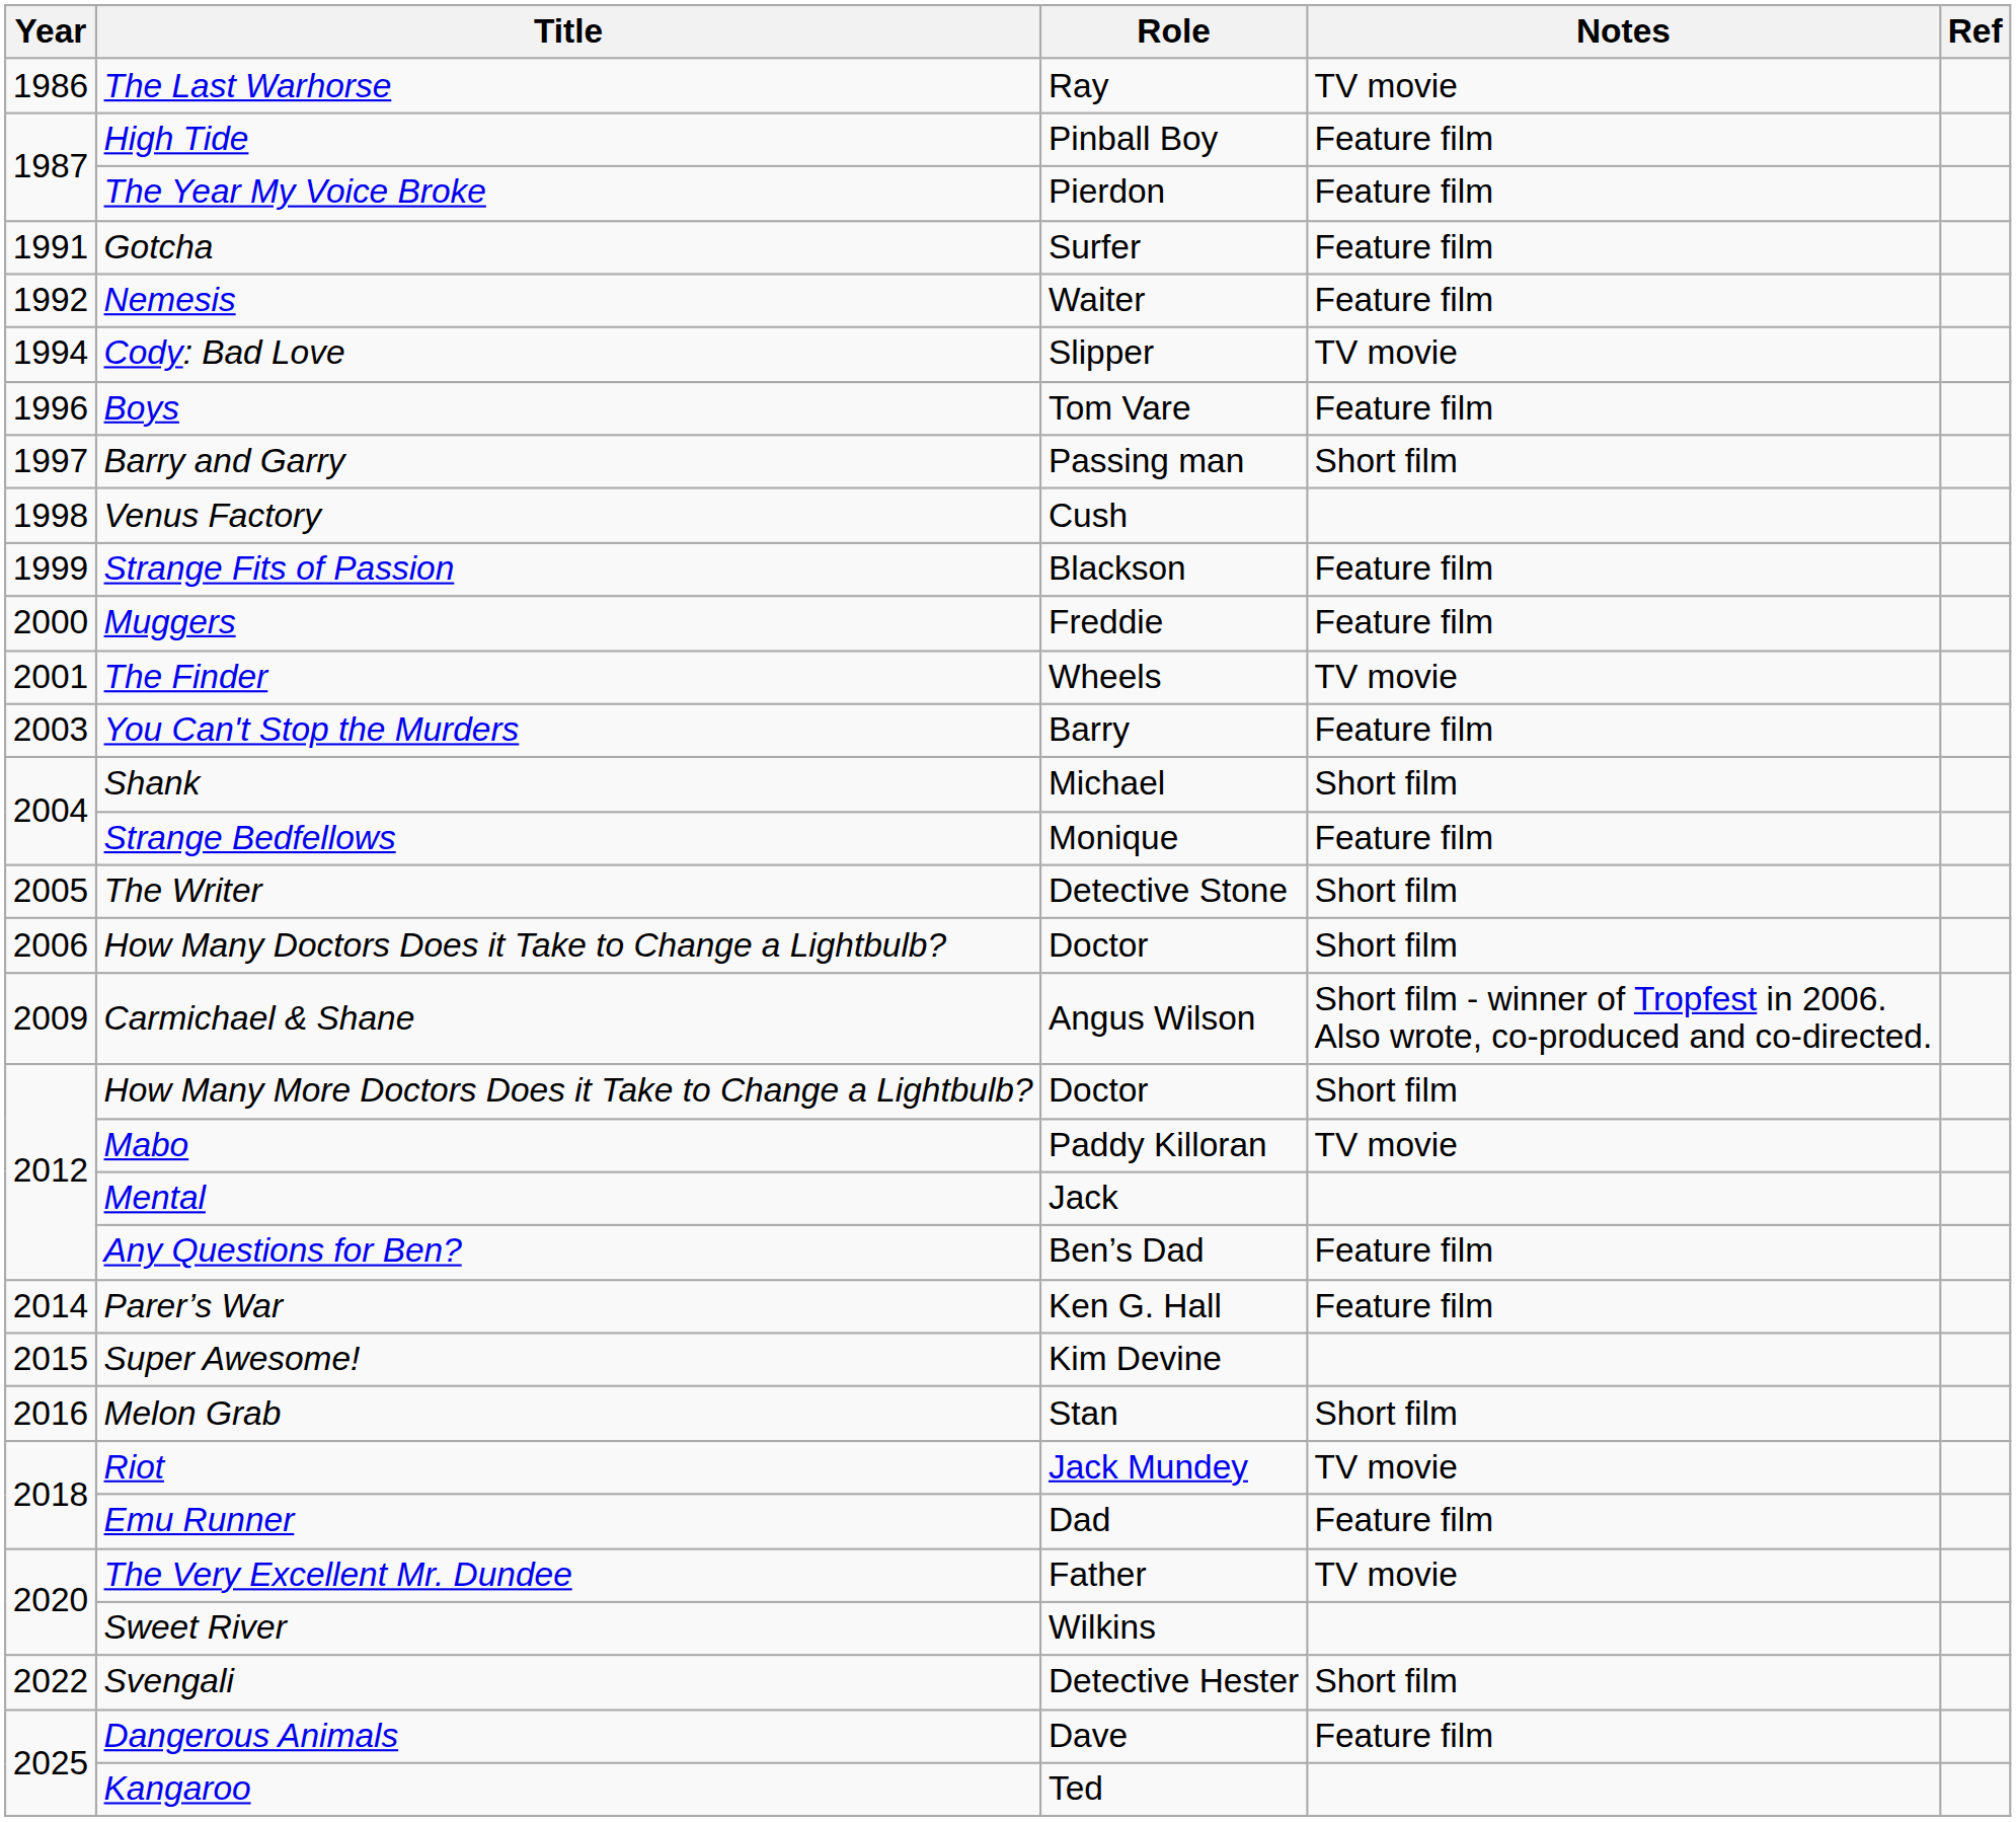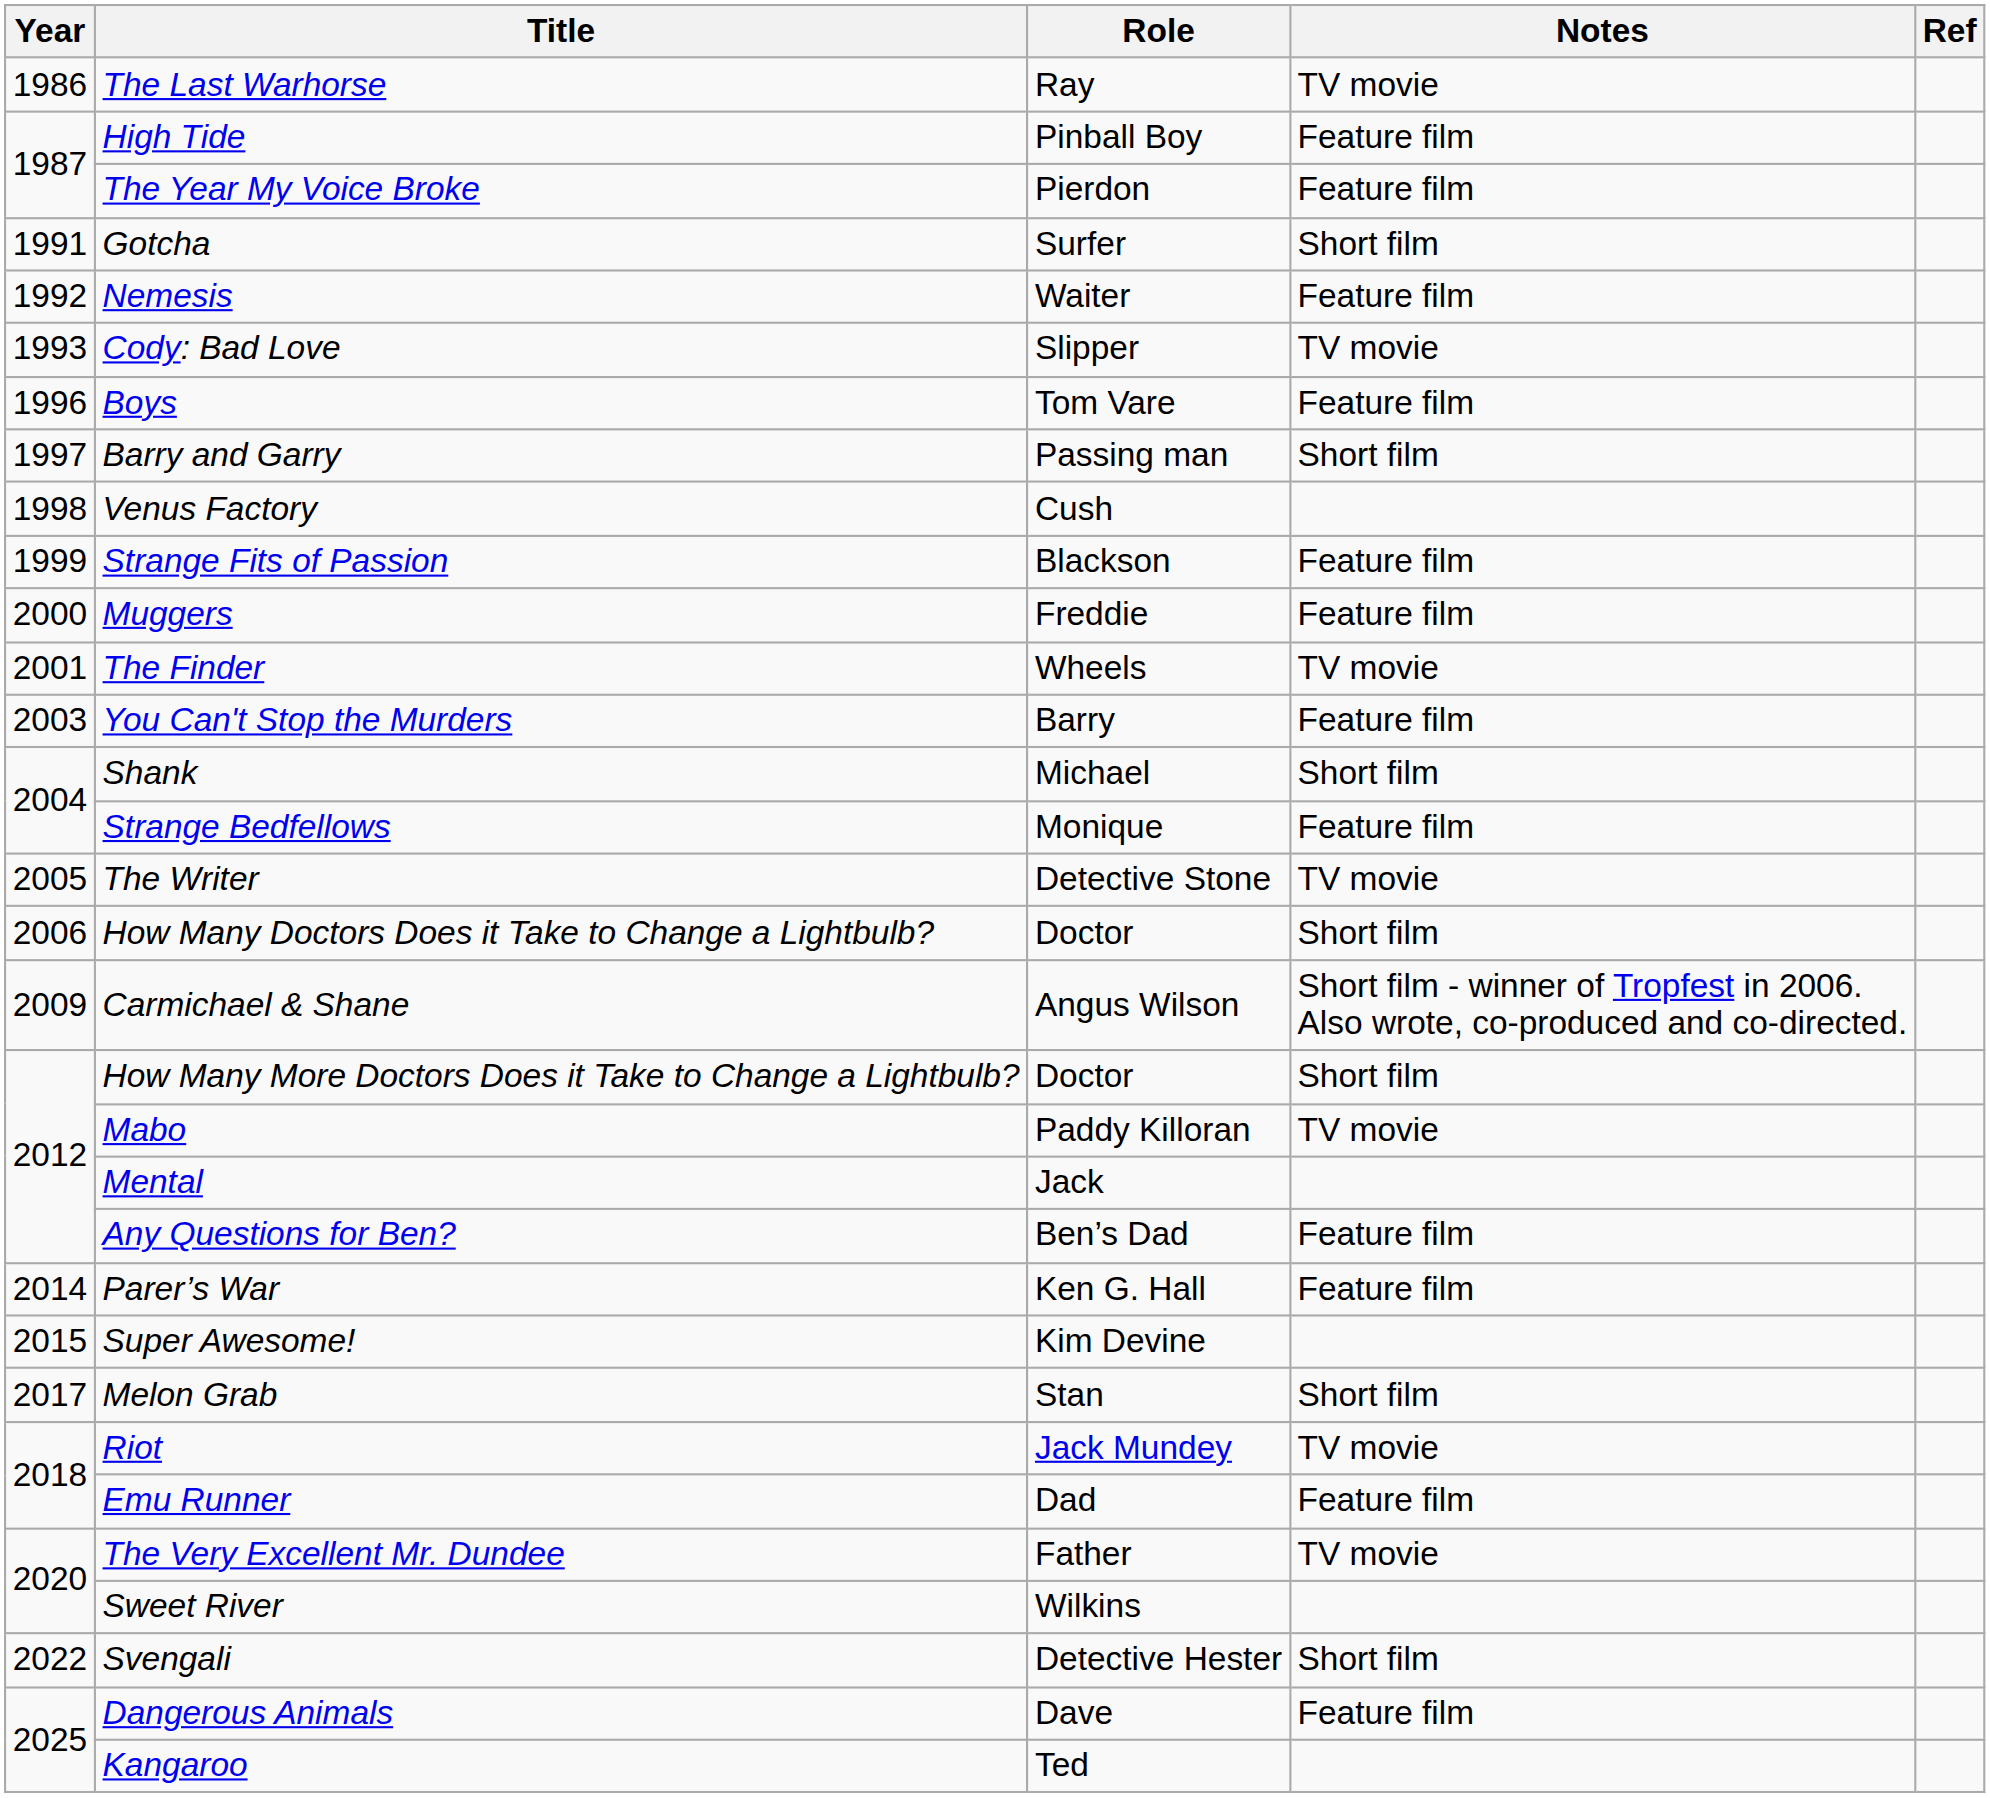 <table class="wikitable sortable">
 <tr>
 <th>Year</th>
 <th>Title</th>
 <th>Role</th>
 <th class="unsortable">Notes</th>
 <th>Ref</th>
 </tr>
 <tr>
 <td>1986</td>
 <td><em><a href='#'>The Last Warhorse</a></em></td>
 <td>Ray</td>
 <td>TV movie</td>
 <td></td>
 </tr>
 <tr>
 <td rowspan="2">1987</td>
 <td><em><a href='#'>High Tide</a></em></td>
 <td>Pinball Boy</td>
 <td>Feature film</td>
 <td></td>
 </tr>
 <tr>
 <td><em><a href='#'>The Year My Voice Broke</a></em></td>
 <td>Pierdon</td>
 <td>Feature film</td>
 <td></td>
 </tr>
 <tr>
 <td>1991</td>
 <td><em>Gotcha</em></td>
 <td>Surfer</td>
-<td>Feature film</td>
+<td>Short film</td>
 <td></td>
 </tr>
 <tr>
 <td>1992</td>
 <td><em><a href='#'>Nemesis</a></em></td>
 <td>Waiter</td>
 <td>Feature film</td>
 <td></td>
 </tr>
 <tr>
-<td>1994</td>
+<td>1993</td>
 <td><em><a href='#'>Cody</a>: Bad Love</em></td>
 <td>Slipper</td>
 <td>TV movie</td>
 <td></td>
 </tr>
 <tr>
 <td>1996</td>
 <td><em><a href='#'>Boys</a></em></td>
 <td>Tom Vare</td>
 <td>Feature film</td>
 <td></td>
 </tr>
 <tr>
 <td>1997</td>
 <td><em>Barry and Garry</em></td>
 <td>Passing man</td>
 <td>Short film</td>
 <td></td>
 </tr>
 <tr>
 <td>1998</td>
 <td><em>Venus Factory</em></td>
 <td>Cush</td>
 <td></td>
 <td></td>
 </tr>
 <tr>
 <td>1999</td>
 <td><em><a href='#'>Strange Fits of Passion</a></em></td>
 <td>Blackson</td>
 <td>Feature film</td>
 <td></td>
 </tr>
 <tr>
 <td>2000</td>
 <td><em><a href='#'>Muggers</a></em></td>
 <td>Freddie</td>
 <td>Feature film</td>
 <td></td>
 </tr>
 <tr>
 <td>2001</td>
 <td><em><a href='#'>The Finder</a></em></td>
 <td>Wheels</td>
 <td>TV movie</td>
 <td></td>
 </tr>
 <tr>
 <td>2003</td>
 <td><em><a href='#'>You Can't Stop the Murders</a></em></td>
 <td>Barry</td>
 <td>Feature film</td>
 <td></td>
 </tr>
 <tr>
 <td rowspan="2">2004</td>
 <td><em>Shank</em></td>
 <td>Michael</td>
 <td>Short film</td>
 <td></td>
 </tr>
 <tr>
 <td><em><a href='#'>Strange Bedfellows</a></em></td>
 <td>Monique</td>
 <td>Feature film</td>
 <td></td>
 </tr>
 <tr>
 <td>2005</td>
 <td><em>The Writer</em></td>
 <td>Detective Stone</td>
-<td>Short film</td>
+<td>TV movie</td>
 <td></td>
 </tr>
 <tr>
 <td>2006</td>
 <td><em>How Many Doctors Does it Take to Change a Lightbulb?</em></td>
 <td>Doctor</td>
 <td>Short film</td>
 <td></td>
 </tr>
 <tr>
 <td>2009</td>
 <td><em>Carmichael & Shane</em></td>
 <td>Angus Wilson</td>
 <td>Short film - winner of <a href='#'>Tropfest</a> in 2006.<br>Also wrote, co-produced and co-directed.</td>
 <td></td>
 </tr>
 <tr>
 <td rowspan="4">2012</td>
 <td><em>How Many More Doctors Does it Take to Change a Lightbulb?</em></td>
 <td>Doctor</td>
 <td>Short film</td>
 <td></td>
 </tr>
 <tr>
 <td><em><a href='#'>Mabo</a></em></td>
 <td>Paddy Killoran</td>
 <td>TV movie</td>
 <td></td>
 </tr>
 <tr>
 <td><em><a href='#'>Mental</a></em></td>
 <td>Jack</td>
 <td></td>
 <td></td>
 </tr>
 <tr>
 <td><em><a href='#'>Any Questions for Ben?</a></em></td>
 <td>Ben’s Dad</td>
 <td>Feature film</td>
 <td></td>
 </tr>
 <tr>
 <td>2014</td>
 <td><em>Parer’s War</em></td>
 <td>Ken G. Hall</td>
 <td>Feature film</td>
 <td></td>
 </tr>
 <tr>
 <td>2015</td>
 <td><em>Super Awesome!</em></td>
 <td>Kim Devine</td>
 <td></td>
 <td></td>
 </tr>
 <tr>
-<td>2016</td>
+<td>2017</td>
 <td><em>Melon Grab</em></td>
 <td>Stan</td>
 <td>Short film</td>
 <td></td>
 </tr>
 <tr>
 <td rowspan="2">2018</td>
 <td><em><a href='#'>Riot</a></em></td>
 <td><a href='#'>Jack Mundey</a></td>
 <td>TV movie</td>
 <td></td>
 </tr>
 <tr>
 <td><em><a href='#'>Emu Runner</a></em></td>
 <td>Dad</td>
 <td>Feature film</td>
 <td></td>
 </tr>
 <tr>
 <td rowspan="2">2020</td>
 <td><em><a href='#'>The Very Excellent Mr. Dundee</a></em></td>
 <td>Father</td>
 <td>TV movie</td>
 <td></td>
 </tr>
 <tr>
 <td><em>Sweet River</em></td>
 <td>Wilkins</td>
 <td></td>
 <td></td>
 </tr>
 <tr>
 <td>2022</td>
 <td><em>Svengali</em></td>
 <td>Detective Hester</td>
 <td>Short film</td>
 <td></td>
 </tr>
 <tr>
 <td rowspan="2">2025</td>
 <td><em><a href='#'>Dangerous Animals</a></em></td>
 <td>Dave</td>
 <td>Feature film</td>
 </tr>
 <tr>
 <td><em><a href='#'>Kangaroo</a></em></td>
 <td>Ted</td>
 <td></td>
 <td></td>
 </tr>
 </table>
